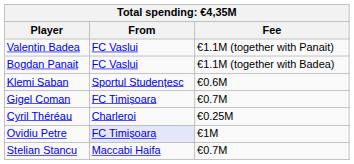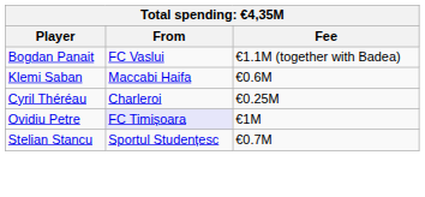 <table class="wikitable collapsible">
 <tr>
 <th colspan="3" width="500">Total spending: €4,35M</th>
 </tr>
 <tr>
 <th>Player</th>
 <th>From</th>
 <th>Fee</th>
 </tr>
 <tr>
-<td> <a href='#'>Valentin Badea</a></td>
-<td> <a href='#'>FC Vaslui</a></td>
-<td>€1.1M (together with Panait)</td>
-</tr>
-<tr>
 <td> <a href='#'>Bogdan Panait</a></td>
 <td> <a href='#'>FC Vaslui</a></td>
 <td>€1.1M (together with Badea)</td>
 </tr>
 <tr>
 <td> <a href='#'>Klemi Saban</a></td>
-<td> <a href='#'>Sportul Studențesc</a></td>
+<td> <a href='#'>Maccabi Haifa</a></td>
 <td>€0.6M</td>
-</tr>
-<tr>
-<td> <a href='#'>Gigel Coman</a></td>
-<td> <a href='#'>FC Timișoara</a></td>
-<td>€0.7M</td>
 </tr>
 <tr>
 <td> <a href='#'>Cyril Théréau</a></td>
 <td> <a href='#'>Charleroi</a></td>
 <td>€0.25M</td>
 </tr>
 <tr>
 <td> <a href='#'>Ovidiu Petre</a></td>
 <td style="background: lavender;"> <a href='#'>FC Timișoara</a></td>
 <td>€1M</td>
 </tr>
 <tr>
 <td> <a href='#'>Stelian Stancu</a></td>
-<td> <a href='#'>Maccabi Haifa</a></td>
+<td> <a href='#'>Sportul Studențesc</a></td>
 <td>€0.7M</td>
 </tr>
 </table>
